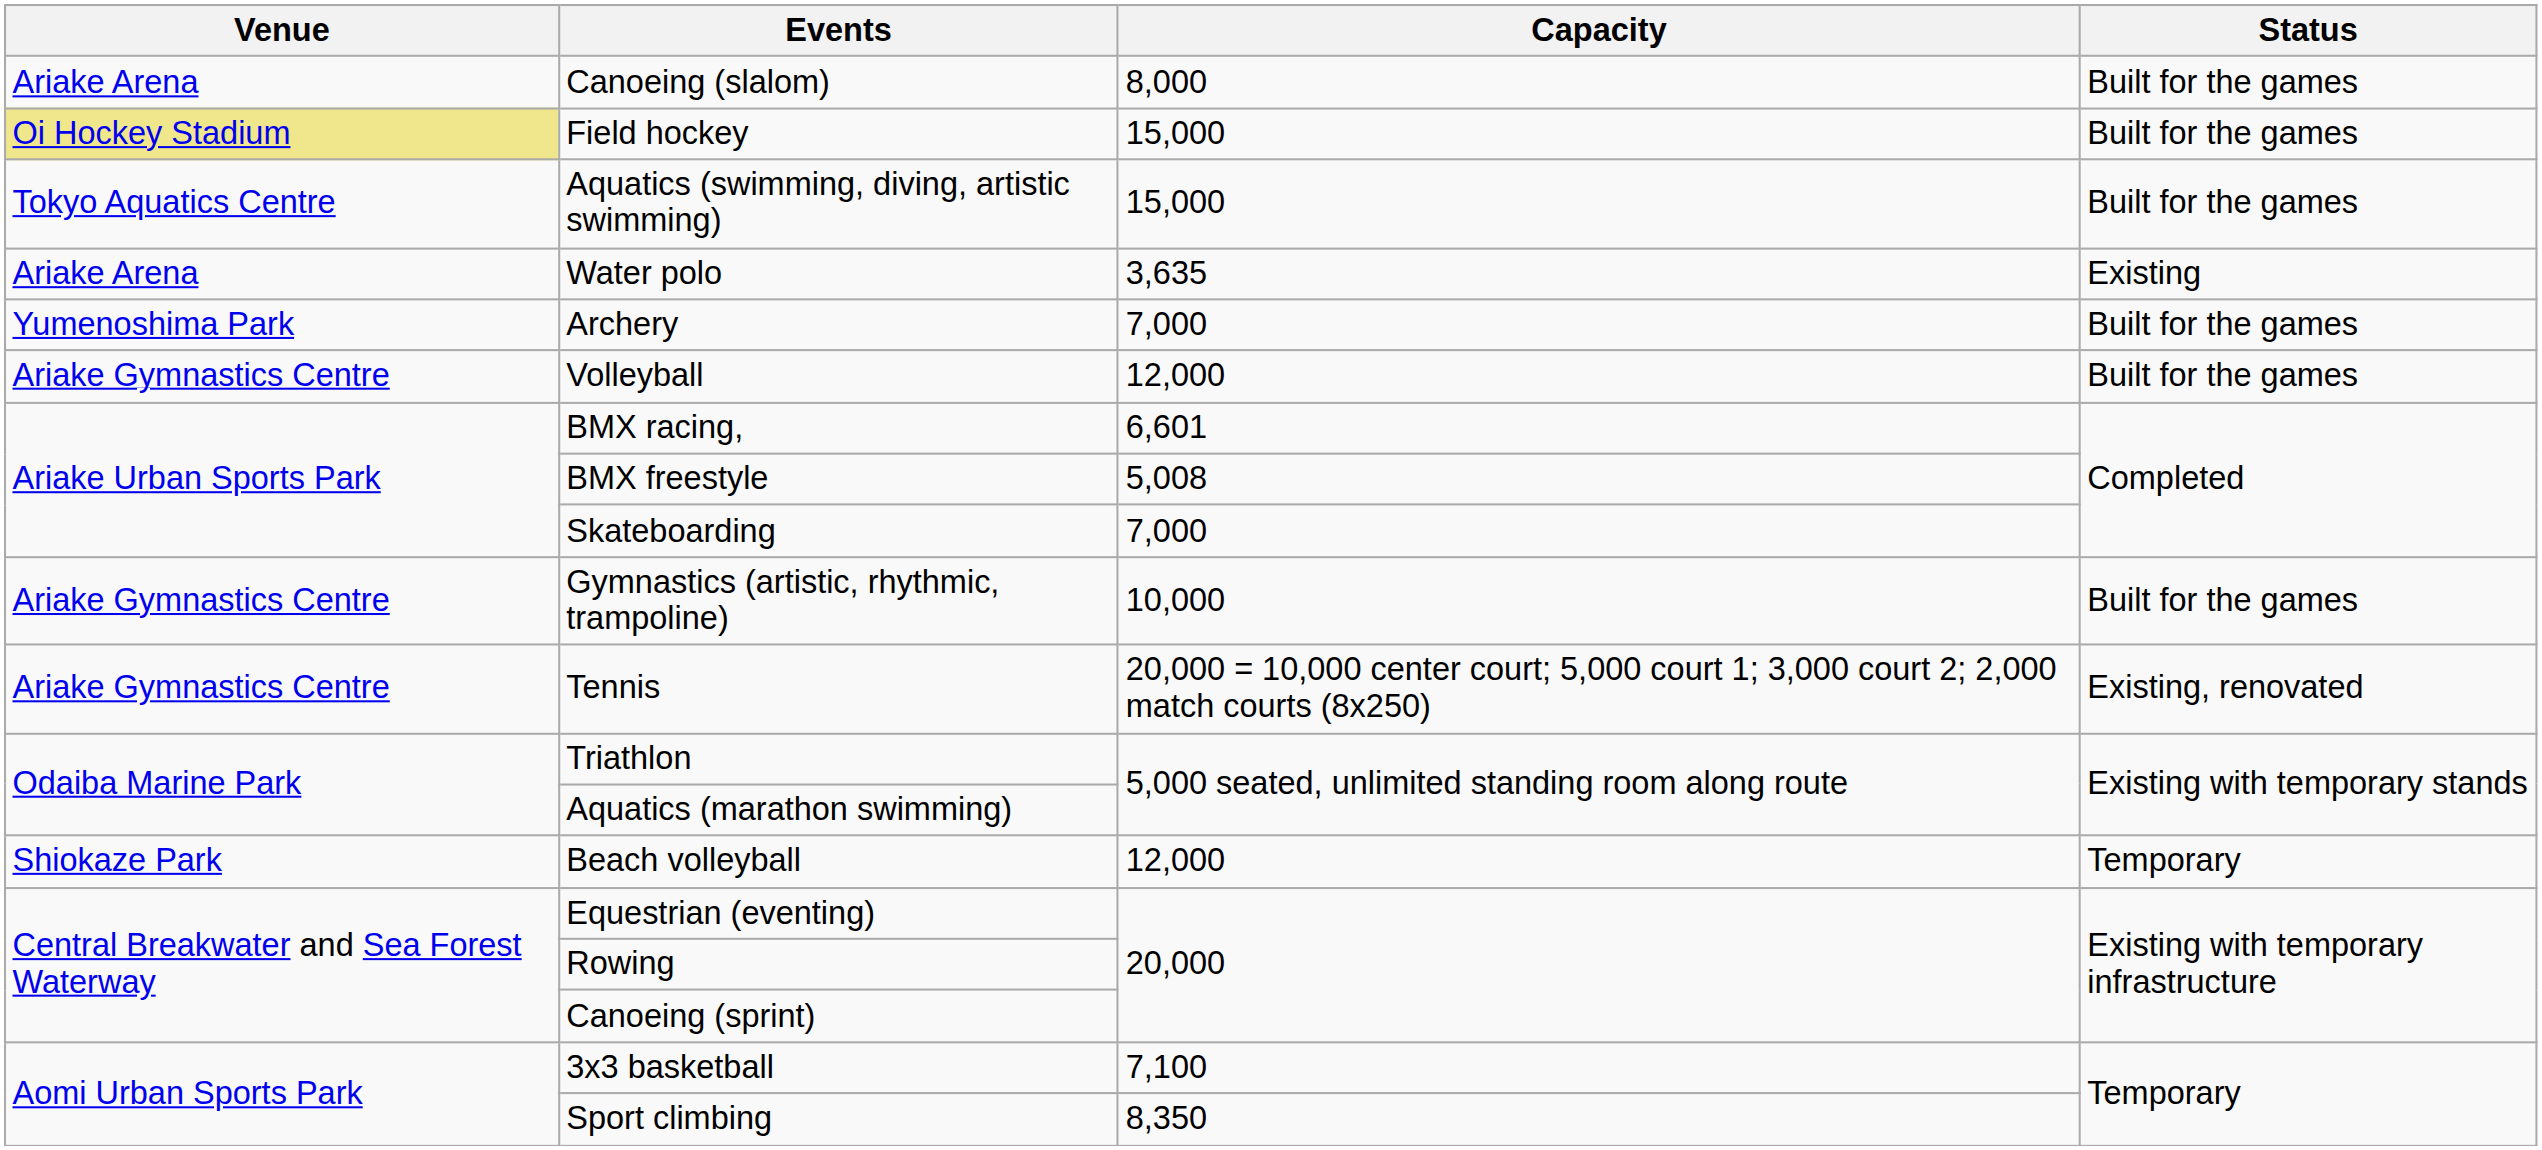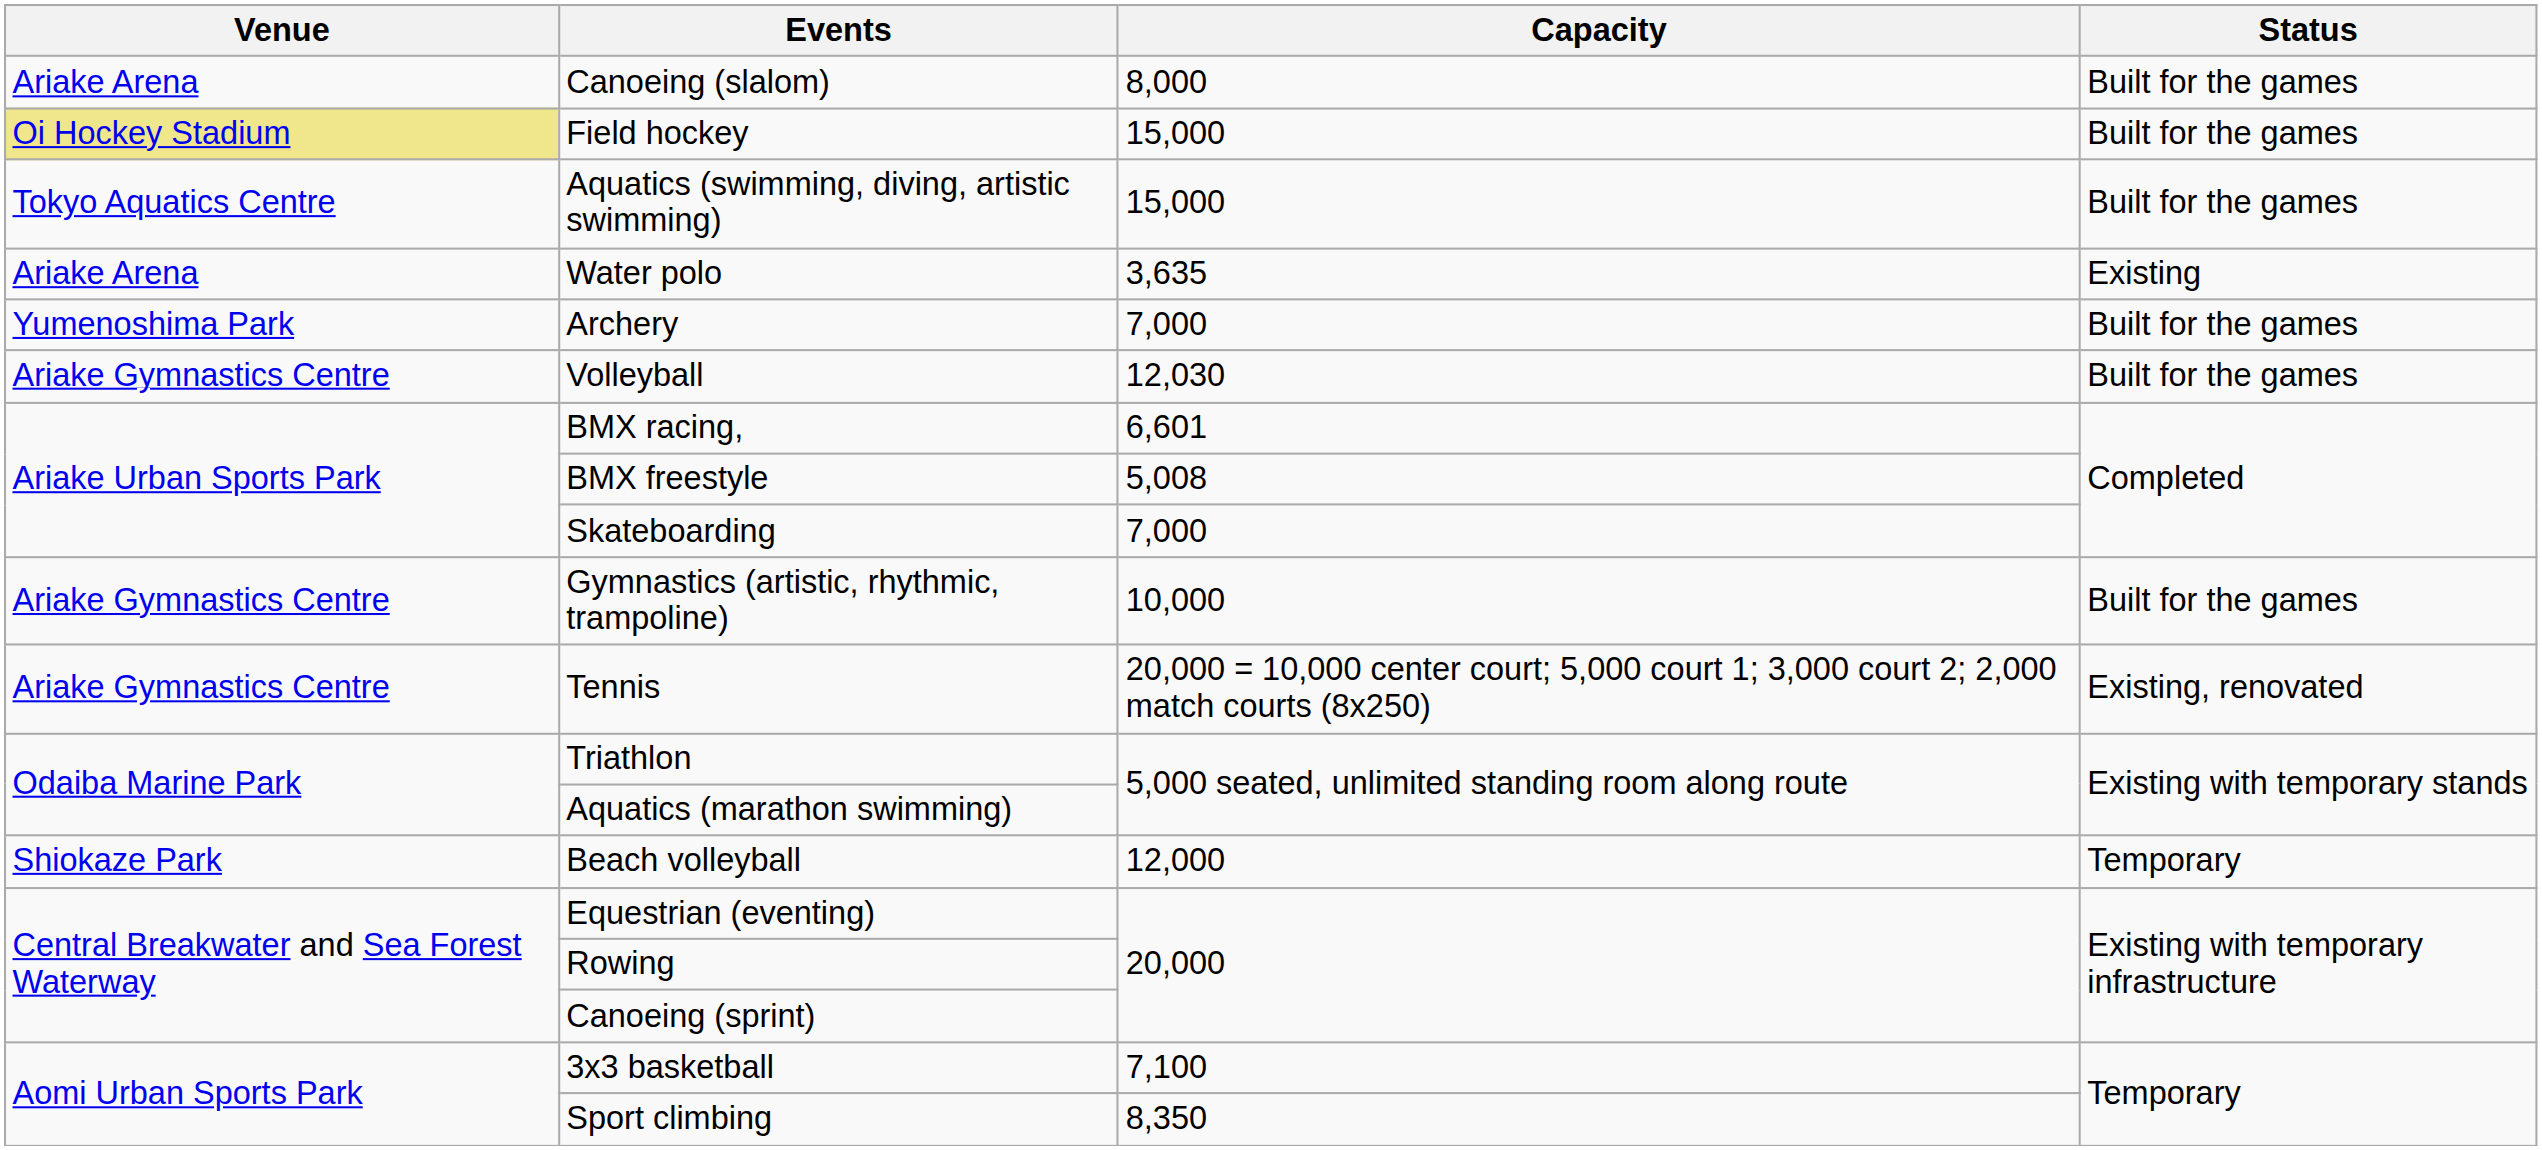 <table class="wikitable sortable">
 <tr>
 <th scope="col">Venue</th>
 <th scope="col">Events</th>
 <th scope="col">Capacity</th>
 <th scope="col">Status</th>
 </tr>
 <tr>
 <td><a href='#'>Ariake Arena</a></td>
 <td>Canoeing (slalom)</td>
 <td>8,000</td>
 <td>Built for the games</td>
 </tr>
 <tr>
 <td style="background: khaki;"><a href='#'>Oi Hockey Stadium</a></td>
 <td>Field hockey</td>
 <td>15,000</td>
 <td>Built for the games</td>
 </tr>
 <tr>
 <td><a href='#'>Tokyo Aquatics Centre</a></td>
 <td>Aquatics (swimming, diving, artistic swimming)</td>
 <td>15,000</td>
 <td>Built for the games</td>
 </tr>
 <tr>
 <td><a href='#'>Ariake Arena</a></td>
 <td>Water polo</td>
 <td>3,635</td>
 <td>Existing</td>
 </tr>
 <tr>
 <td><a href='#'>Yumenoshima Park</a></td>
 <td>Archery</td>
 <td>7,000</td>
 <td>Built for the games</td>
 </tr>
 <tr>
 <td><a href='#'>Ariake Gymnastics Centre</a></td>
 <td>Volleyball</td>
-<td>12,000</td>
+<td>12,030</td>
 <td>Built for the games</td>
 </tr>
 <tr>
 <td rowspan="3"><a href='#'>Ariake Urban Sports Park</a></td>
 <td>BMX racing,</td>
 <td>6,601</td>
 <td rowspan="3">Completed</td>
 </tr>
 <tr>
 <td>BMX freestyle</td>
 <td>5,008</td>
 </tr>
 <tr>
 <td>Skateboarding</td>
 <td>7,000</td>
 </tr>
 <tr>
 <td><a href='#'>Ariake Gymnastics Centre</a></td>
 <td>Gymnastics (artistic, rhythmic, trampoline)</td>
 <td>10,000</td>
 <td>Built for the games</td>
 </tr>
 <tr>
 <td><a href='#'>Ariake Gymnastics Centre</a></td>
 <td>Tennis</td>
 <td>20,000 = 10,000 center court; 5,000 court 1; 3,000 court 2; 2,000 match courts (8x250)</td>
 <td>Existing, renovated</td>
 </tr>
 <tr>
 <td rowspan="2"><a href='#'>Odaiba Marine Park</a></td>
 <td>Triathlon</td>
 <td rowspan="2">5,000 seated, unlimited standing room along route</td>
 <td rowspan="2">Existing with temporary stands</td>
 </tr>
 <tr>
 <td>Aquatics (marathon swimming)</td>
 </tr>
 <tr>
 <td><a href='#'>Shiokaze Park</a></td>
 <td>Beach volleyball</td>
 <td>12,000</td>
 <td>Temporary</td>
 </tr>
 <tr>
 <td rowspan="3"><a href='#'>Central Breakwater</a> and <a href='#'>Sea Forest Waterway</a></td>
 <td>Equestrian (eventing)</td>
 <td rowspan="3">20,000</td>
 <td rowspan="3">Existing with temporary infrastructure</td>
 </tr>
 <tr>
 <td>Rowing</td>
 </tr>
 <tr>
 <td>Canoeing (sprint)</td>
 </tr>
 <tr>
 <td rowspan="2"><a href='#'>Aomi Urban Sports Park</a></td>
 <td>3x3 basketball</td>
 <td>7,100</td>
 <td rowspan="2">Temporary</td>
 </tr>
 <tr>
 <td>Sport climbing</td>
 <td>8,350</td>
 </tr>
 </table>
